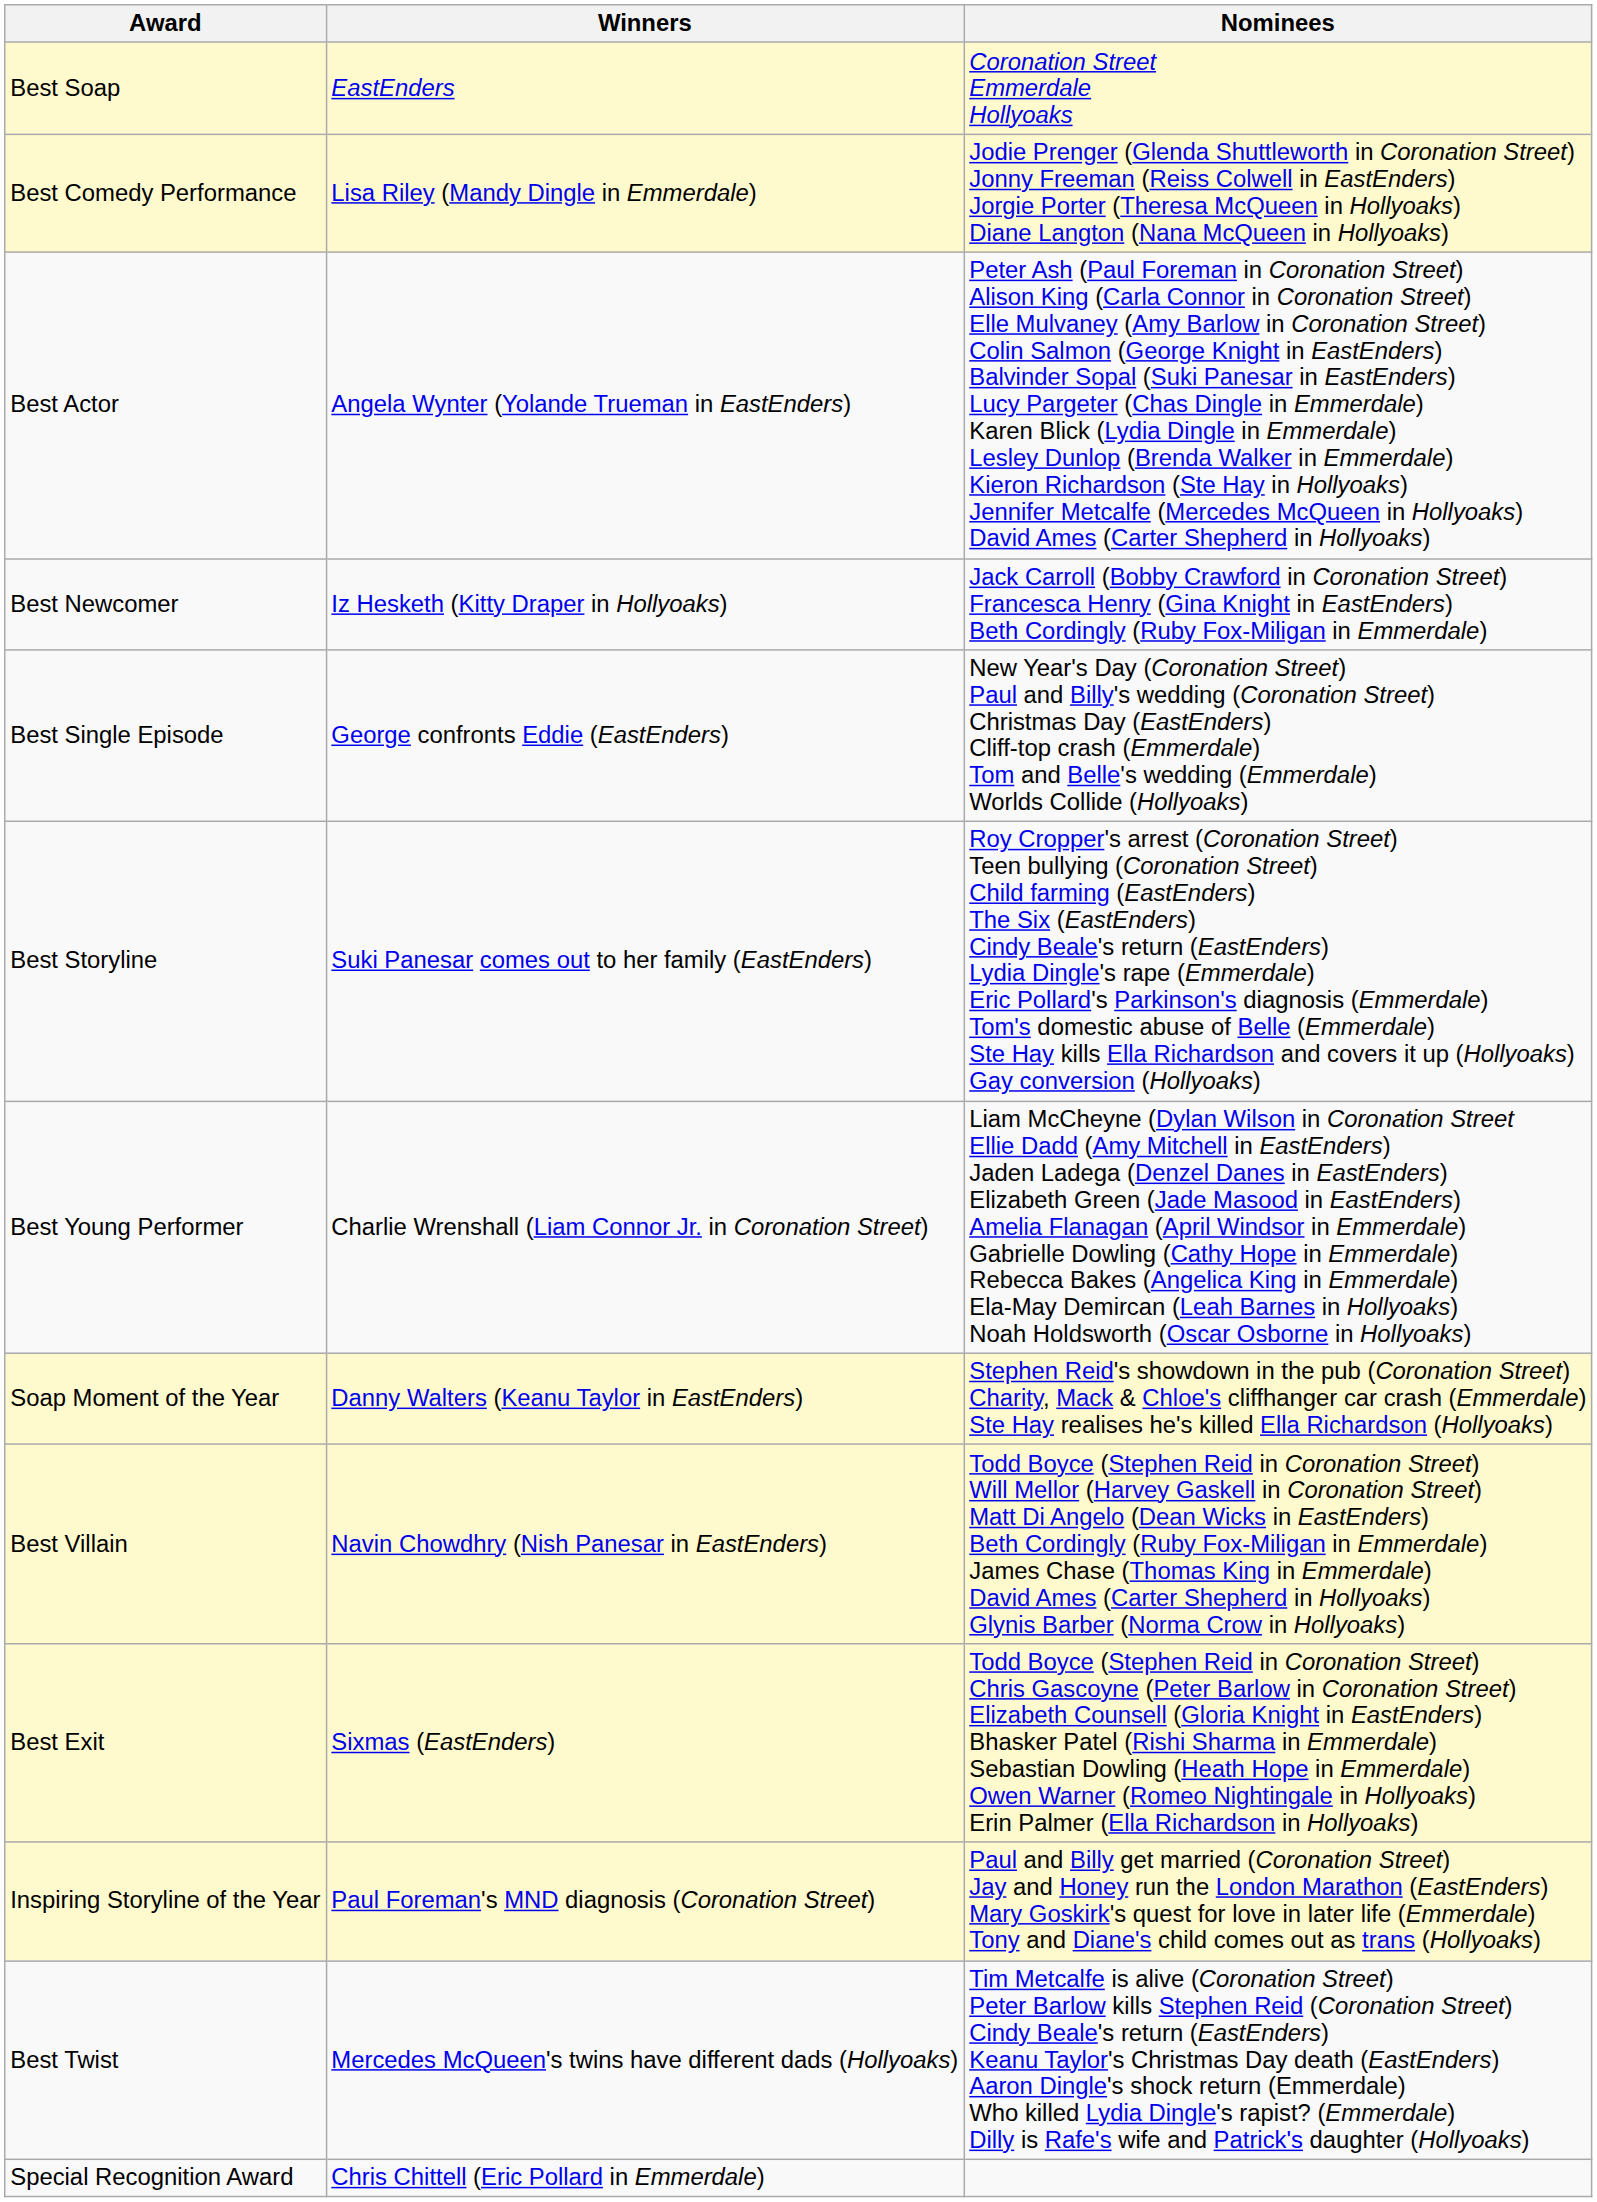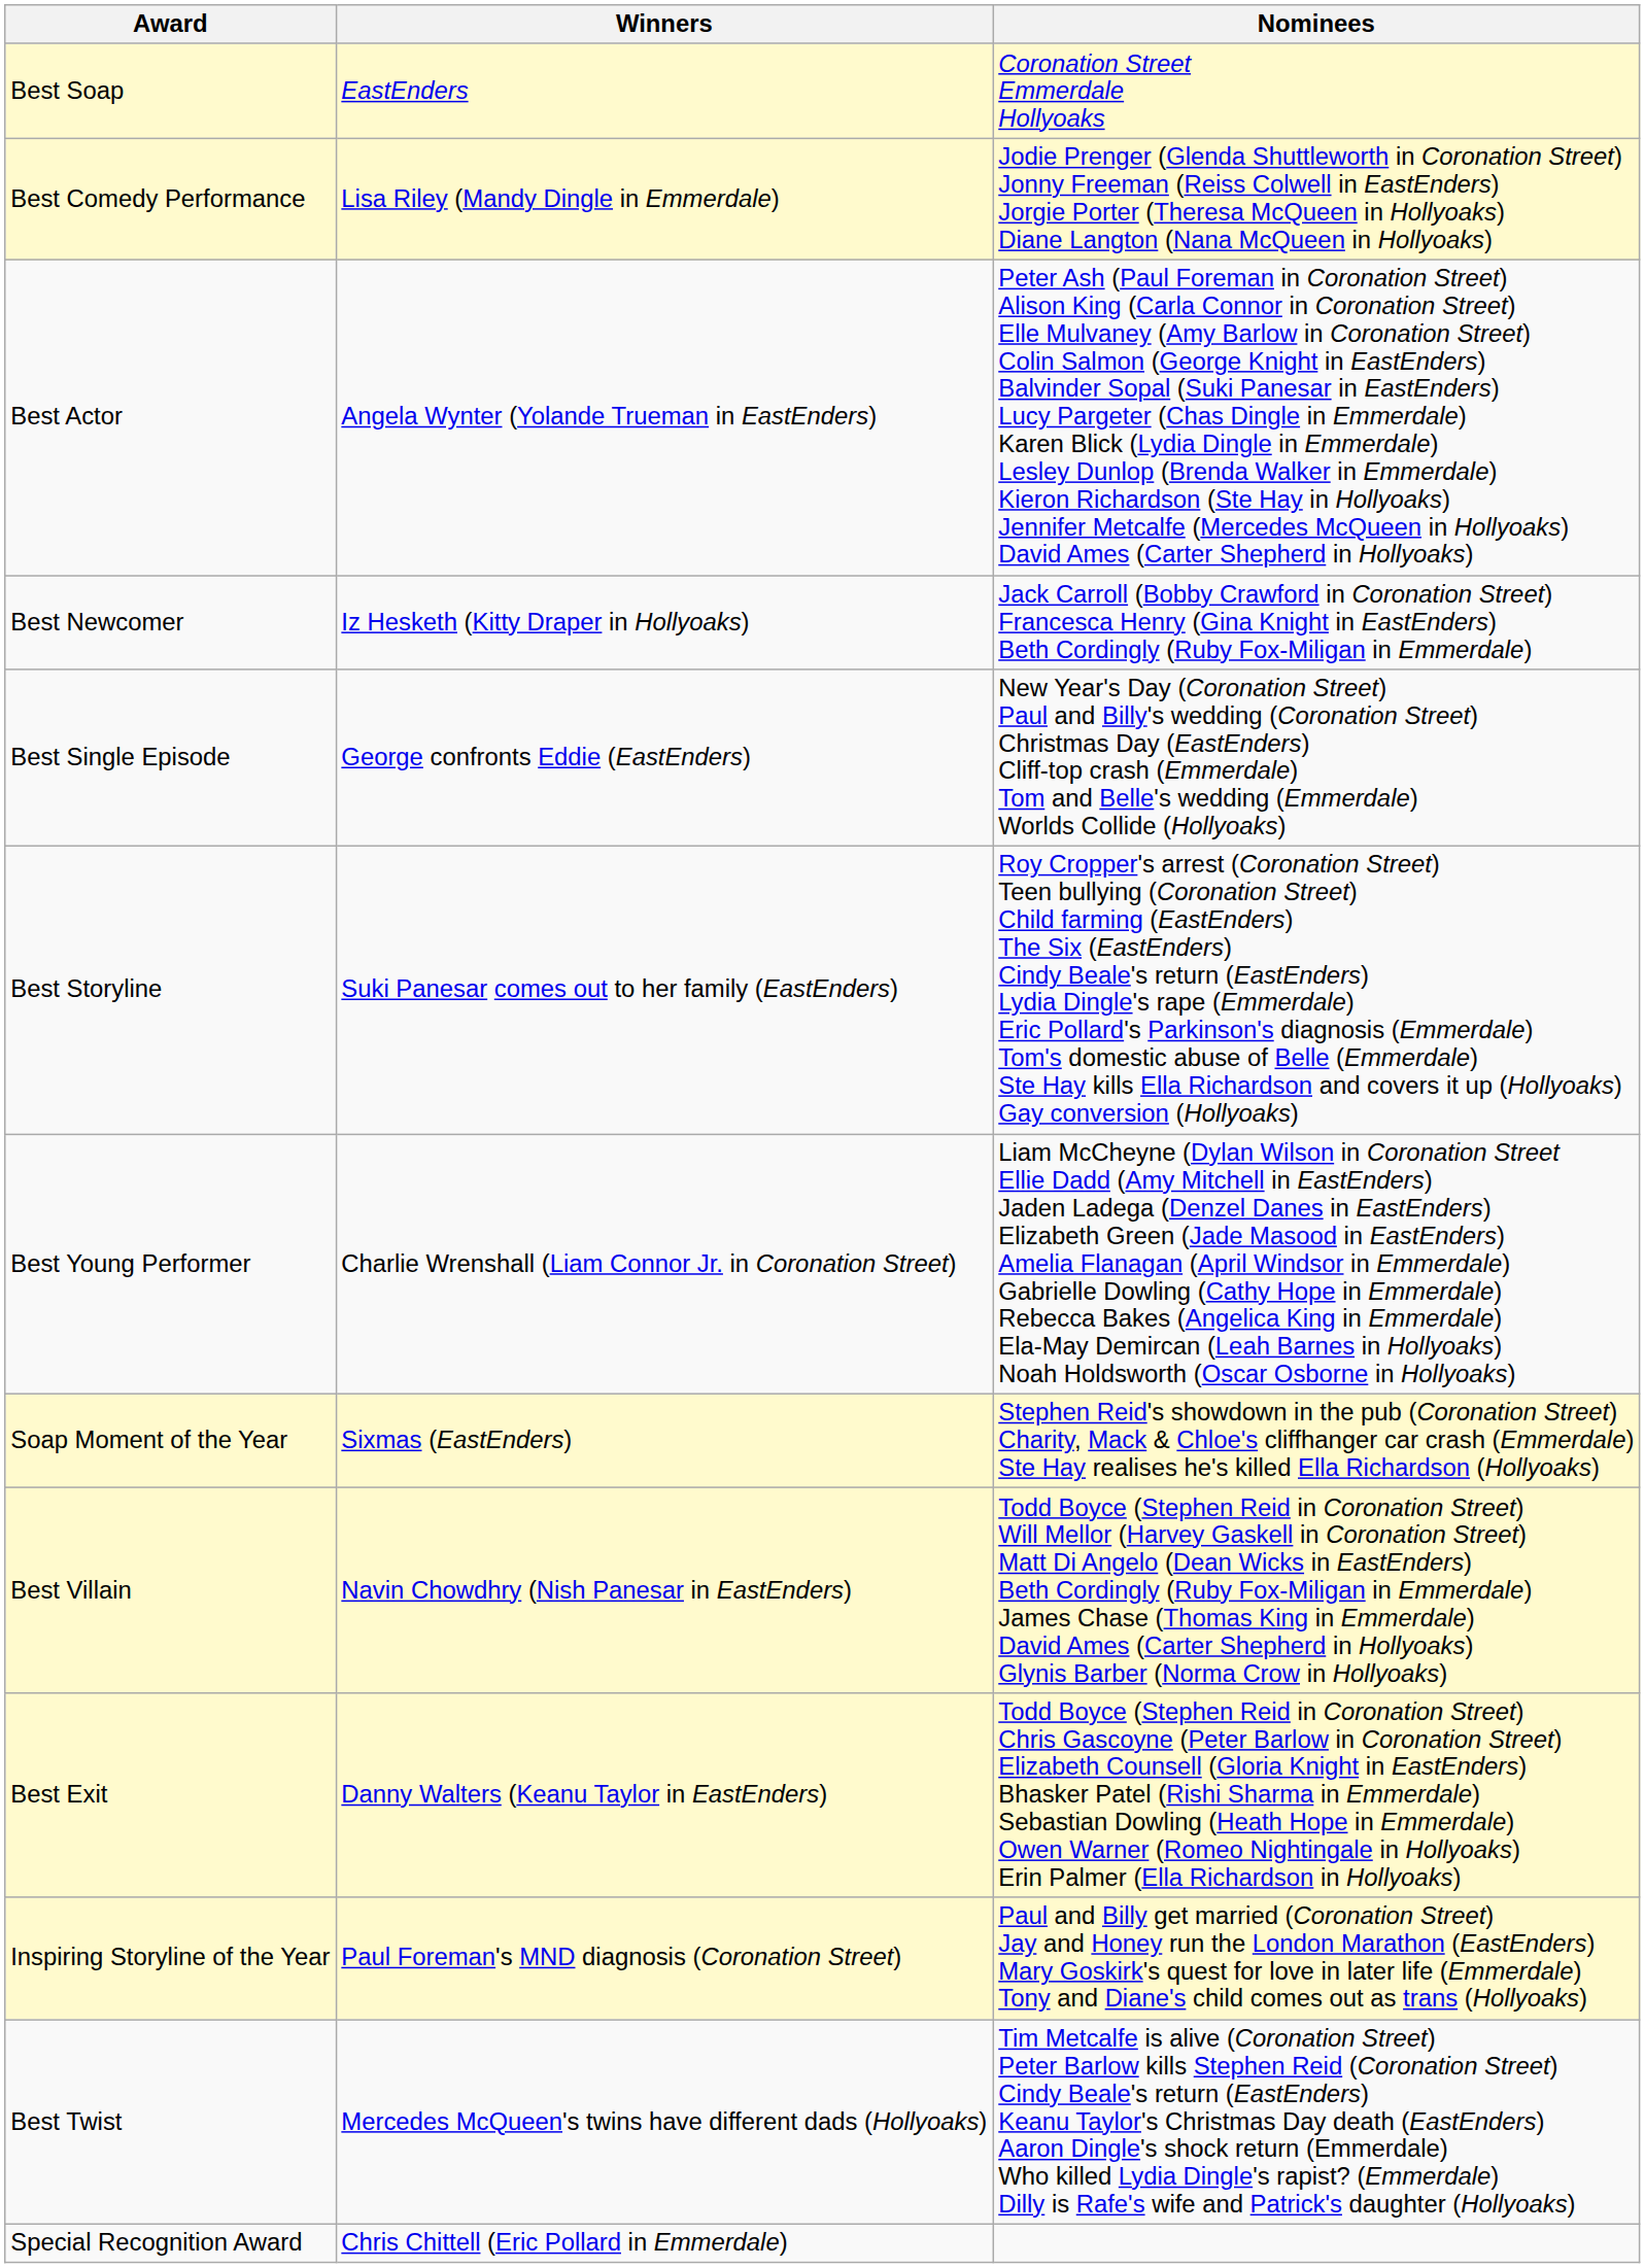 <table class="wikitable">
 <tr>
 <th>Award</th>
 <th>Winners</th>
 <th>Nominees</th>
 </tr>
 <tr style=background:LemonChiffon; color:black>
 <td>Best Soap</td>
 <td><em><a href='#'>EastEnders</a></em></td>
 <td><em><a href='#'>Coronation Street</a></em> <br><em><a href='#'>Emmerdale</a></em> <br><em><a href='#'>Hollyoaks</a></em></td>
 </tr>
 <tr style=background:LemonChiffon; color:black>
 <td>Best Comedy Performance</td>
 <td><a href='#'>Lisa Riley</a> (<a href='#'>Mandy Dingle</a> in <em>Emmerdale</em>)</td>
 <td><a href='#'>Jodie Prenger</a> (<a href='#'>Glenda Shuttleworth</a> in <em>Coronation Street</em>) <br><a href='#'>Jonny Freeman</a> (<a href='#'>Reiss Colwell</a> in <em>EastEnders</em>) <br><a href='#'>Jorgie Porter</a> (<a href='#'>Theresa McQueen</a> in <em>Hollyoaks</em>) <br><a href='#'>Diane Langton</a> (<a href='#'>Nana McQueen</a> in <em>Hollyoaks</em>)</td>
 </tr>
 <tr>
 <td>Best Actor</td>
 <td><a href='#'>Angela Wynter</a> (<a href='#'>Yolande Trueman</a> in <em>EastEnders</em>)</td>
 <td><a href='#'>Peter Ash</a> (<a href='#'>Paul Foreman</a> in <em>Coronation Street</em>) <br><a href='#'>Alison King</a> (<a href='#'>Carla Connor</a> in <em>Coronation Street</em>) <br><a href='#'>Elle Mulvaney</a> (<a href='#'>Amy Barlow</a> in <em>Coronation Street</em>) <br><a href='#'>Colin Salmon</a> (<a href='#'>George Knight</a> in <em>EastEnders</em>) <br><a href='#'>Balvinder Sopal</a> (<a href='#'>Suki Panesar</a> in <em>EastEnders</em>) <br><a href='#'>Lucy Pargeter</a> (<a href='#'>Chas Dingle</a> in <em>Emmerdale</em>) <br>Karen Blick (<a href='#'>Lydia Dingle</a> in <em>Emmerdale</em>) <br><a href='#'>Lesley Dunlop</a> (<a href='#'>Brenda Walker</a> in <em>Emmerdale</em>) <br><a href='#'>Kieron Richardson</a> (<a href='#'>Ste Hay</a> in <em>Hollyoaks</em>) <br><a href='#'>Jennifer Metcalfe</a> (<a href='#'>Mercedes McQueen</a> in <em>Hollyoaks</em>) <br><a href='#'>David Ames</a> (<a href='#'>Carter Shepherd</a> in <em>Hollyoaks</em>)</td>
 </tr>
 <tr>
 <td>Best Newcomer</td>
 <td><a href='#'>Iz Hesketh</a> (<a href='#'>Kitty Draper</a> in <em>Hollyoaks</em>)</td>
 <td><a href='#'>Jack Carroll</a> (<a href='#'>Bobby Crawford</a> in <em>Coronation Street</em>) <br><a href='#'>Francesca Henry</a> (<a href='#'>Gina Knight</a> in <em>EastEnders</em>) <br><a href='#'>Beth Cordingly</a> (<a href='#'>Ruby Fox-Miligan</a> in <em>Emmerdale</em>)</td>
 </tr>
 <tr>
 <td>Best Single Episode</td>
 <td><a href='#'>George</a> confronts <a href='#'>Eddie</a> (<em>EastEnders</em>)</td>
 <td>New Year's Day (<em>Coronation Street</em>) <br><a href='#'>Paul</a> and <a href='#'>Billy</a>'s wedding (<em>Coronation Street</em>) <br>Christmas Day (<em>EastEnders</em>) <br>Cliff-top crash (<em>Emmerdale</em>) <br><a href='#'>Tom</a> and <a href='#'>Belle</a>'s wedding (<em>Emmerdale</em>) <br>Worlds Collide (<em>Hollyoaks</em>)</td>
 </tr>
 <tr>
 <td>Best Storyline</td>
 <td><a href='#'>Suki Panesar</a> <a href='#'>comes out</a> to her family (<em>EastEnders</em>)</td>
 <td><a href='#'>Roy Cropper</a>'s arrest (<em>Coronation Street</em>) <br>Teen bullying (<em>Coronation Street</em>) <br><a href='#'>Child farming</a> (<em>EastEnders</em>) <br><a href='#'>The Six</a> (<em>EastEnders</em>) <br><a href='#'>Cindy Beale</a>'s return (<em>EastEnders</em>) <br><a href='#'>Lydia Dingle</a>'s rape (<em>Emmerdale</em>) <br><a href='#'>Eric Pollard</a>'s <a href='#'>Parkinson's</a> diagnosis (<em>Emmerdale</em>) <br><a href='#'>Tom's</a> domestic abuse of <a href='#'>Belle</a> (<em>Emmerdale</em>) <br><a href='#'>Ste Hay</a> kills <a href='#'>Ella Richardson</a> and covers it up (<em>Hollyoaks</em>) <br><a href='#'>Gay conversion</a> (<em>Hollyoaks</em>)</td>
 </tr>
 <tr>
 <td>Best Young Performer</td>
 <td>Charlie Wrenshall (<a href='#'>Liam Connor Jr.</a> in <em>Coronation Street</em>)</td>
 <td>Liam McCheyne (<a href='#'>Dylan Wilson</a> in <em>Coronation Street</em> <br><a href='#'>Ellie Dadd</a> (<a href='#'>Amy Mitchell</a> in <em>EastEnders</em>) <br>Jaden Ladega (<a href='#'>Denzel Danes</a> in <em>EastEnders</em>) <br>Elizabeth Green (<a href='#'>Jade Masood</a> in <em>EastEnders</em>) <br><a href='#'>Amelia Flanagan</a> (<a href='#'>April Windsor</a> in <em>Emmerdale</em>) <br>Gabrielle Dowling (<a href='#'>Cathy Hope</a> in <em>Emmerdale</em>) <br>Rebecca Bakes (<a href='#'>Angelica King</a> in <em>Emmerdale</em>) <br>Ela-May Demircan (<a href='#'>Leah Barnes</a> in <em>Hollyoaks</em>) <br>Noah Holdsworth (<a href='#'>Oscar Osborne</a> in <em>Hollyoaks</em>)</td>
 </tr>
 <tr style=background:LemonChiffon; color:black>
 <td>Soap Moment of the Year</td>
-<td><a href='#'>Danny Walters</a> (<a href='#'>Keanu Taylor</a> in <em>EastEnders</em>)</td>
+<td><a href='#'>Sixmas</a> (<em>EastEnders</em>)</td>
 <td><a href='#'>Stephen Reid</a>'s showdown in the pub (<em>Coronation Street</em>) <br><a href='#'>Charity</a>, <a href='#'>Mack</a> & <a href='#'>Chloe's</a> cliffhanger car crash (<em>Emmerdale</em>) <br><a href='#'>Ste Hay</a> realises he's killed <a href='#'>Ella Richardson</a> (<em>Hollyoaks</em>)</td>
 </tr>
 <tr style=background:LemonChiffon; color:black>
 <td>Best Villain</td>
 <td><a href='#'>Navin Chowdhry</a> (<a href='#'>Nish Panesar</a> in <em>EastEnders</em>)</td>
 <td><a href='#'>Todd Boyce</a> (<a href='#'>Stephen Reid</a> in <em>Coronation Street</em>) <br><a href='#'>Will Mellor</a> (<a href='#'>Harvey Gaskell</a> in <em>Coronation Street</em>) <br><a href='#'>Matt Di Angelo</a> (<a href='#'>Dean Wicks</a> in <em>EastEnders</em>) <br><a href='#'>Beth Cordingly</a> (<a href='#'>Ruby Fox-Miligan</a> in <em>Emmerdale</em>) <br>James Chase (<a href='#'>Thomas King</a> in <em>Emmerdale</em>) <br><a href='#'>David Ames</a> (<a href='#'>Carter Shepherd</a> in <em>Hollyoaks</em>) <br><a href='#'>Glynis Barber</a> (<a href='#'>Norma Crow</a> in <em>Hollyoaks</em>)</td>
 </tr>
 <tr style=background:LemonChiffon; color:black>
 <td>Best Exit</td>
-<td><a href='#'>Sixmas</a> (<em>EastEnders</em>)</td>
+<td><a href='#'>Danny Walters</a> (<a href='#'>Keanu Taylor</a> in <em>EastEnders</em>)</td>
 <td><a href='#'>Todd Boyce</a> (<a href='#'>Stephen Reid</a> in <em>Coronation Street</em>) <br><a href='#'>Chris Gascoyne</a> (<a href='#'>Peter Barlow</a> in <em>Coronation Street</em>) <br><a href='#'>Elizabeth Counsell</a> (<a href='#'>Gloria Knight</a> in <em>EastEnders</em>) <br>Bhasker Patel (<a href='#'>Rishi Sharma</a> in <em>Emmerdale</em>) <br>Sebastian Dowling (<a href='#'>Heath Hope</a> in <em>Emmerdale</em>) <br><a href='#'>Owen Warner</a> (<a href='#'>Romeo Nightingale</a> in <em>Hollyoaks</em>) <br>Erin Palmer (<a href='#'>Ella Richardson</a> in <em>Hollyoaks</em>)</td>
 </tr>
 <tr style="background:LemonChiffon;" color:black>
 <td>Inspiring Storyline of the Year</td>
 <td><a href='#'>Paul Foreman</a>'s <a href='#'>MND</a> diagnosis (<em>Coronation Street</em>)</td>
 <td><a href='#'>Paul</a> and <a href='#'>Billy</a> get married (<em>Coronation Street</em>) <br><a href='#'>Jay</a> and <a href='#'>Honey</a> run the <a href='#'>London Marathon</a> (<em>EastEnders</em>) <br><a href='#'>Mary Goskirk</a>'s quest for love in later life (<em>Emmerdale</em>) <br><a href='#'>Tony</a> and <a href='#'>Diane's</a> child comes out as <a href='#'>trans</a> (<em>Hollyoaks</em>)</td>
 </tr>
 <tr>
 <td>Best Twist</td>
 <td><a href='#'>Mercedes McQueen</a>'s twins have different dads (<em>Hollyoaks</em>)</td>
 <td><a href='#'>Tim Metcalfe</a> is alive (<em>Coronation Street</em>) <br><a href='#'>Peter Barlow</a> kills <a href='#'>Stephen Reid</a> (<em>Coronation Street</em>) <br><a href='#'>Cindy Beale</a>'s return (<em>EastEnders</em>) <br><a href='#'>Keanu Taylor</a>'s Christmas Day death (<em>EastEnders</em>) <br><a href='#'>Aaron Dingle</a>'s shock return (Emmerdale) <br>Who killed <a href='#'>Lydia Dingle</a>'s rapist? (<em>Emmerdale</em>) <br><a href='#'>Dilly</a> is <a href='#'>Rafe's</a> wife and <a href='#'>Patrick's</a> daughter (<em>Hollyoaks</em>)</td>
 </tr>
 <tr>
 <td>Special Recognition Award</td>
 <td><a href='#'>Chris Chittell</a> (<a href='#'>Eric Pollard</a> in <em>Emmerdale</em>)</td>
 <td></td>
 </tr>
 </table>
